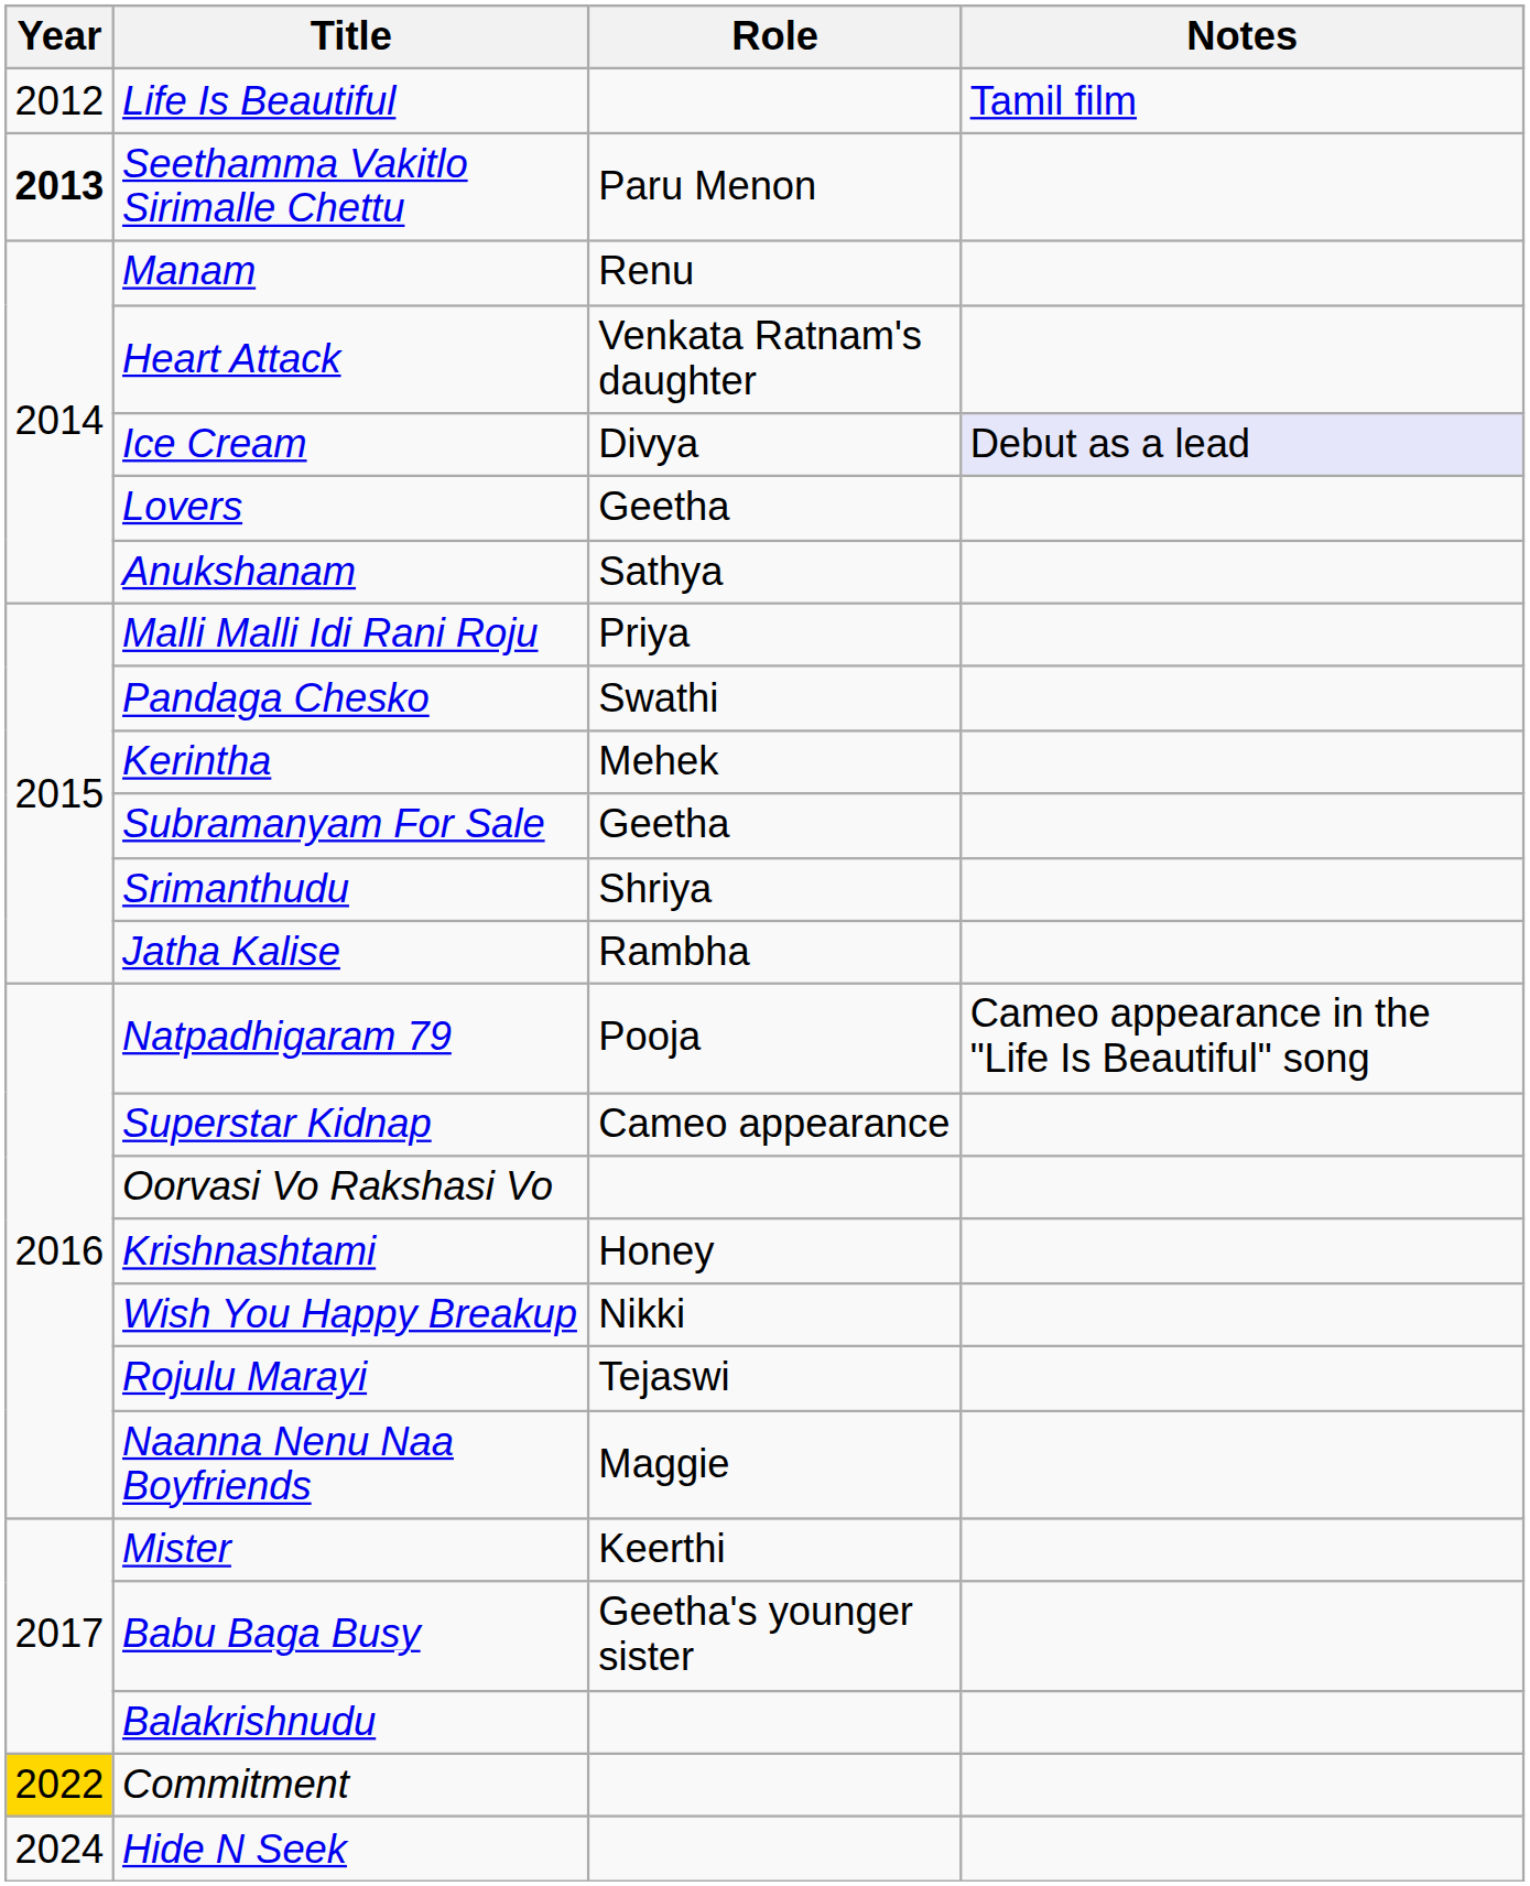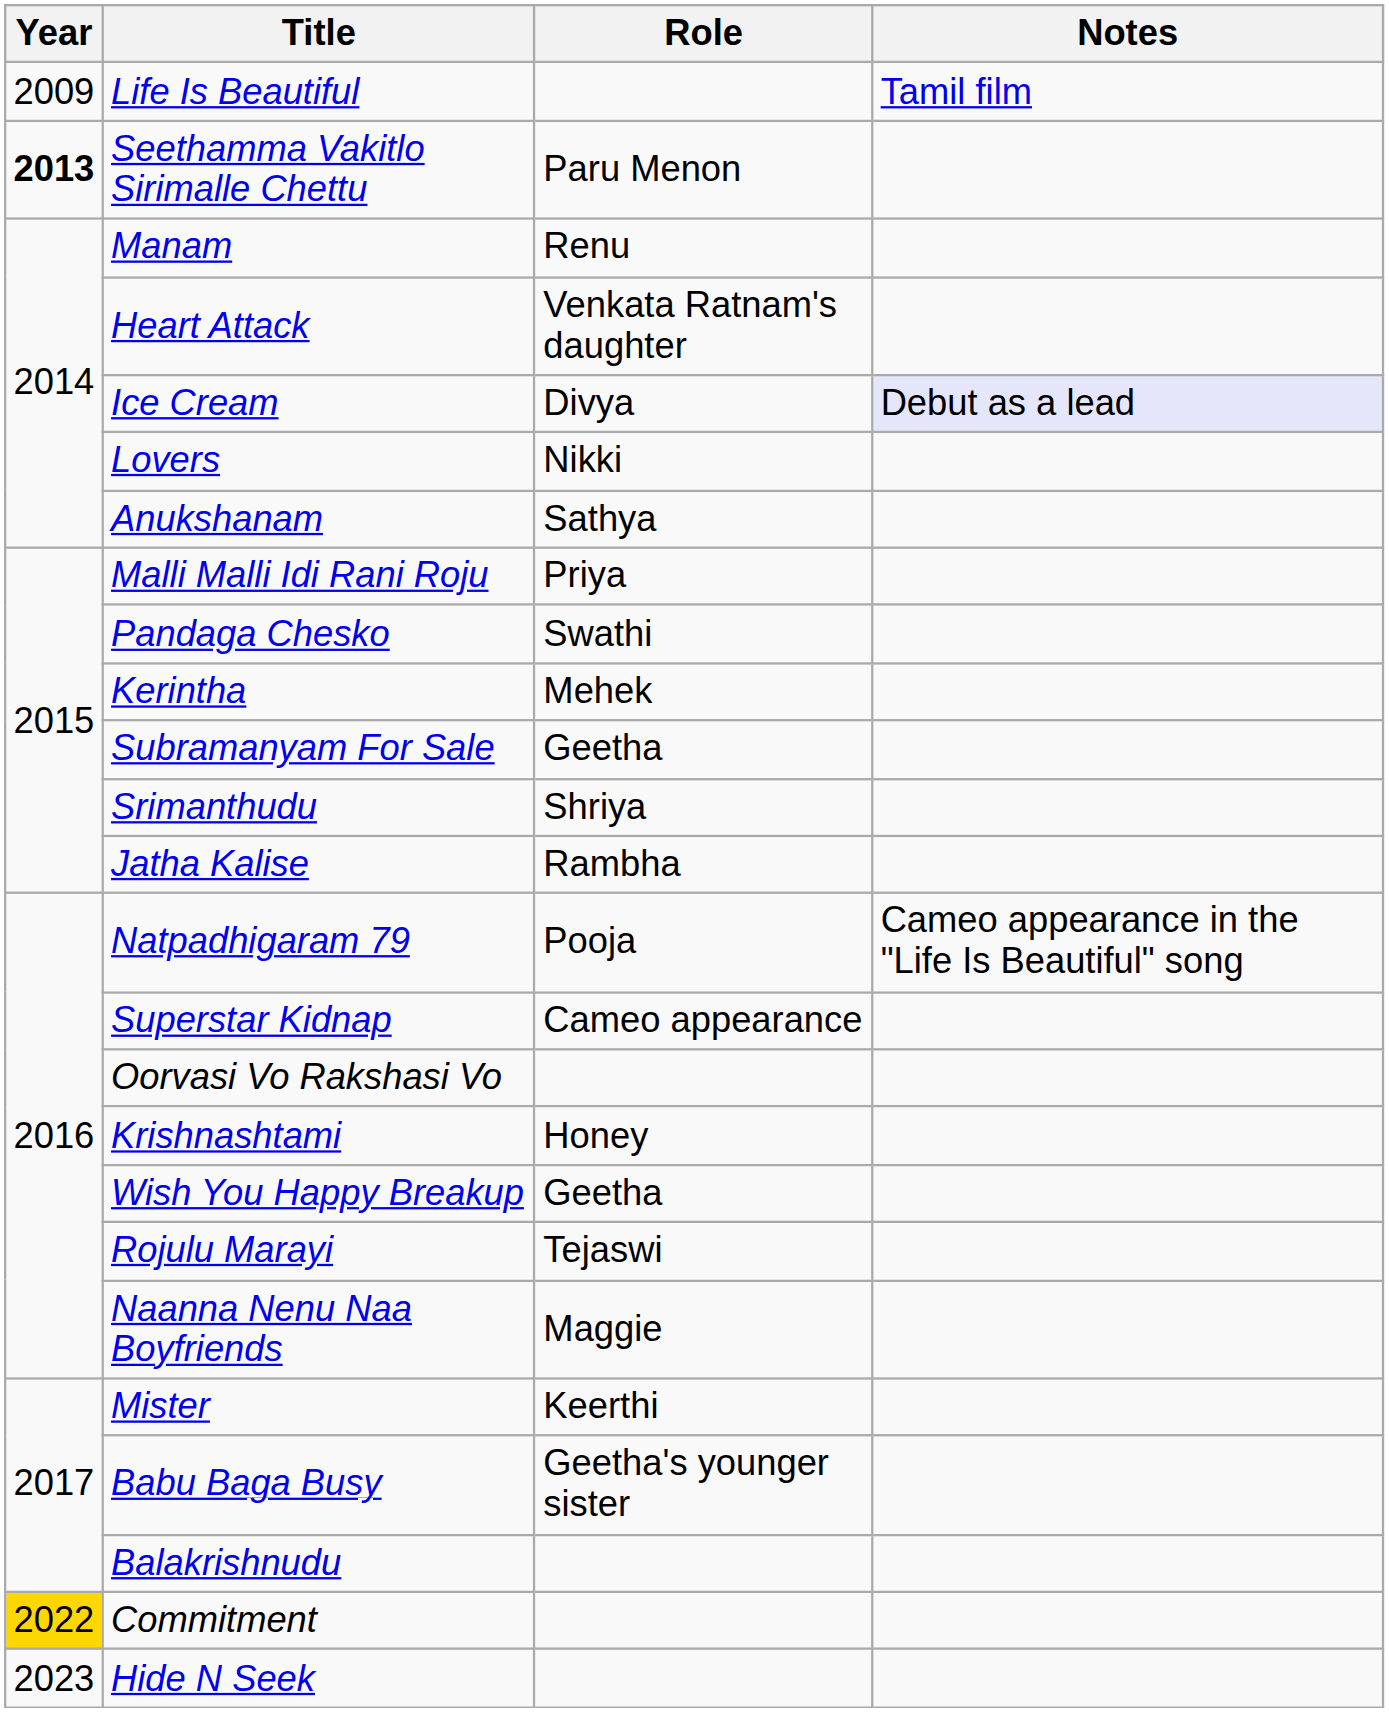 <table class="wikitable sortable">
 <tr style="background:#ccc;">
 <th>Year</th>
 <th>Title</th>
 <th>Role</th>
 <th>Notes</th>
 </tr>
 <tr>
-<td>2012</td>
+<td>2009</td>
 <td><em><a href='#'>Life Is Beautiful</a></em></td>
 <td></td>
 <td><a href='#'>Tamil film</a></td>
 </tr>
 <tr>
 <td><strong>2013</strong></td>
 <td><em><a href='#'>Seethamma Vakitlo Sirimalle Chettu</a></em></td>
 <td>Paru Menon</td>
 <td></td>
 </tr>
 <tr>
 <td rowspan="5">2014</td>
 <td><em><a href='#'>Manam</a></em></td>
 <td>Renu</td>
 <td></td>
 </tr>
 <tr>
 <td><em><a href='#'>Heart Attack</a></em></td>
 <td>Venkata Ratnam's daughter</td>
 <td></td>
 </tr>
 <tr>
 <td><em><a href='#'>Ice Cream</a></em></td>
 <td>Divya</td>
 <td style="background: lavender;">Debut as a lead</td>
 </tr>
 <tr>
 <td><em><a href='#'>Lovers</a></em></td>
-<td>Geetha</td>
+<td>Nikki</td>
 <td></td>
 </tr>
 <tr>
 <td><em><a href='#'>Anukshanam</a></em></td>
 <td>Sathya</td>
 <td></td>
 </tr>
 <tr>
 <td rowspan="6">2015</td>
 <td><em><a href='#'>Malli Malli Idi Rani Roju</a></em></td>
 <td>Priya</td>
 <td></td>
 </tr>
 <tr>
 <td><em><a href='#'>Pandaga Chesko</a></em></td>
 <td>Swathi</td>
 <td></td>
 </tr>
 <tr>
 <td><em><a href='#'>Kerintha</a></em></td>
 <td>Mehek</td>
 <td></td>
 </tr>
 <tr>
 <td><em><a href='#'>Subramanyam For Sale</a></em></td>
 <td>Geetha</td>
 <td></td>
 </tr>
 <tr>
 <td><em><a href='#'>Srimanthudu</a></em></td>
 <td>Shriya</td>
 <td></td>
 </tr>
 <tr>
 <td><em><a href='#'>Jatha Kalise</a></em></td>
 <td>Rambha</td>
 <td></td>
 </tr>
 <tr>
 <td rowspan="7">2016</td>
 <td><em><a href='#'>Natpadhigaram 79</a></em></td>
 <td>Pooja</td>
 <td>Cameo appearance in the "Life Is Beautiful" song</td>
 </tr>
 <tr>
 <td><em><a href='#'>Superstar Kidnap</a></em></td>
 <td>Cameo appearance</td>
 <td></td>
 </tr>
 <tr>
 <td><em>Oorvasi Vo Rakshasi Vo</em></td>
 <td></td>
 <td></td>
 </tr>
 <tr>
 <td><em><a href='#'>Krishnashtami</a></em></td>
 <td>Honey</td>
 <td></td>
 </tr>
 <tr>
 <td><em><a href='#'>Wish You Happy Breakup</a></em></td>
-<td>Nikki</td>
+<td>Geetha</td>
 <td></td>
 </tr>
 <tr>
 <td><a href='#'><em>Rojulu Marayi</em></a></td>
 <td>Tejaswi</td>
 <td></td>
 </tr>
 <tr>
 <td><em><a href='#'>Naanna Nenu Naa Boyfriends</a></em></td>
 <td>Maggie</td>
 <td></td>
 </tr>
 <tr>
 <td rowspan="3">2017</td>
 <td><em><a href='#'>Mister</a></em></td>
 <td>Keerthi</td>
 <td></td>
 </tr>
 <tr>
 <td><em><a href='#'>Babu Baga Busy</a></em></td>
 <td>Geetha's younger sister</td>
 <td></td>
 </tr>
 <tr>
 <td><em><a href='#'>Balakrishnudu</a></em></td>
 <td></td>
 <td></td>
 </tr>
 <tr>
 <td style="background: gold;">2022</td>
 <td><em>Commitment</em></td>
 <td></td>
 <td></td>
 </tr>
 <tr>
-<td>2024</td>
+<td>2023</td>
 <td><em><a href='#'> Hide N Seek</a></em></td>
 <td></td>
 <td></td>
 </tr>
 </table>
